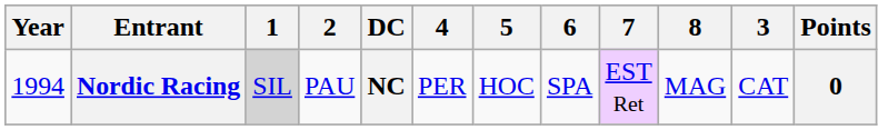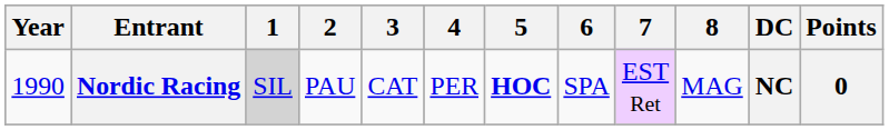 <table class="wikitable" style="text-align:center; font-size:90%">
 <tr>
 <th>Year</th>
 <th>Entrant</th>
 <th>1</th>
 <th>2</th>
-<th>DC</th>
+<th>3</th>
 <th>4</th>
 <th>5</th>
 <th>6</th>
 <th>7</th>
 <th>8</th>
-<th>3</th>
+<th>DC</th>
 <th>Points</th>
 </tr>
 <tr>
-<td><a href='#'>1994</a></td>
+<td><a href='#'>1990</a></td>
 <th><a href='#'>Nordic Racing</a></th>
 <td style="background: lightgrey;"><a href='#'>SIL</a></td>
 <td><a href='#'>PAU</a></td>
-<th>NC</th>
+<td><a href='#'>CAT</a></td>
 <td><a href='#'>PER</a></td>
-<td><a href='#'>HOC</a></td>
+<td><strong><a href='#'>HOC</a></strong></td>
 <td><a href='#'>SPA</a></td>
 <td style="background:#EFCFFF;"><a href='#'>EST</a><br><small>Ret</small></td>
 <td><a href='#'>MAG</a></td>
-<td><a href='#'>CAT</a></td>
+<th>NC</th>
 <th>0</th>
 </tr>
 </table>
